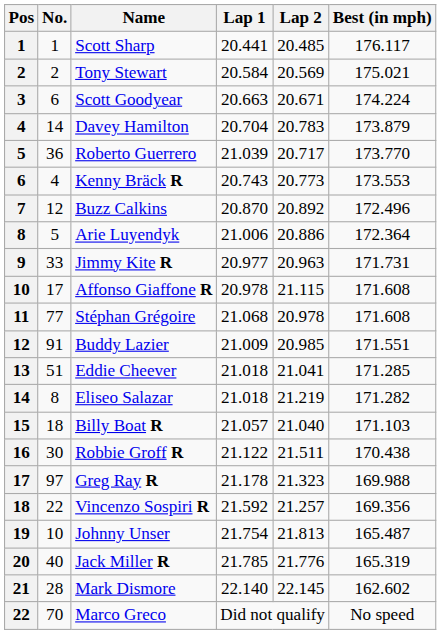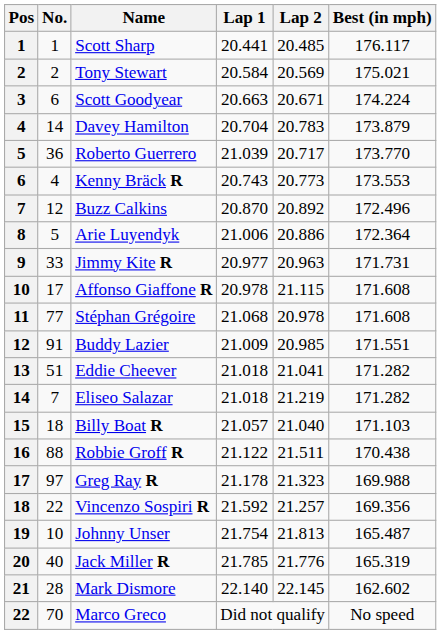 <table class="wikitable sortable" "style=fontsize=95%">
 <tr>
 <th>Pos</th>
 <th>No.</th>
 <th>Name</th>
 <th>Lap 1</th>
 <th>Lap 2</th>
 <th>Best (in mph)</th>
 </tr>
 <tr>
 <th scope="row">1</th>
 <td align=center>1</td>
 <td> <a href='#'>Scott Sharp</a></td>
 <td align="center">20.441</td>
 <td align="center">20.485</td>
 <td align="center">176.117</td>
 </tr>
 <tr>
 <th scope="row">2</th>
 <td align=center>2</td>
 <td> <a href='#'>Tony Stewart</a></td>
 <td align="center">20.584</td>
 <td align="center">20.569</td>
 <td align="center">175.021</td>
 </tr>
 <tr>
 <th scope="row">3</th>
 <td align=center>6</td>
 <td> <a href='#'>Scott Goodyear</a></td>
 <td align="center">20.663</td>
 <td align="center">20.671</td>
 <td align="center">174.224</td>
 </tr>
 <tr>
 <th scope="row">4</th>
 <td align=center>14</td>
 <td> <a href='#'>Davey Hamilton</a></td>
 <td align="center">20.704</td>
 <td align="center">20.783</td>
 <td align="center">173.879</td>
 </tr>
 <tr>
 <th scope="row">5</th>
 <td align=center>36</td>
 <td> <a href='#'>Roberto Guerrero</a></td>
 <td align="center">21.039</td>
 <td align="center">20.717</td>
 <td align="center">173.770</td>
 </tr>
 <tr>
 <th scope="row">6</th>
 <td align=center>4</td>
 <td> <a href='#'>Kenny Bräck</a> <strong><span>R</span></strong></td>
 <td align="center">20.743</td>
 <td align="center">20.773</td>
 <td align="center">173.553</td>
 </tr>
 <tr>
 <th scope="row">7</th>
 <td align=center>12</td>
 <td> <a href='#'>Buzz Calkins</a></td>
 <td align="center">20.870</td>
 <td align="center">20.892</td>
 <td align="center">172.496</td>
 </tr>
 <tr>
 <th scope="row">8</th>
 <td align=center>5</td>
 <td> <a href='#'>Arie Luyendyk</a></td>
 <td align="center">21.006</td>
 <td align="center">20.886</td>
 <td align="center">172.364</td>
 </tr>
 <tr>
 <th scope="row">9</th>
 <td align=center>33</td>
 <td> <a href='#'>Jimmy Kite</a> <strong><span>R</span></strong></td>
 <td align="center">20.977</td>
 <td align="center">20.963</td>
 <td align="center">171.731</td>
 </tr>
 <tr>
 <th scope="row">10</th>
 <td align=center>17</td>
 <td> <a href='#'>Affonso Giaffone</a> <strong><span>R</span></strong></td>
 <td align="center">20.978</td>
 <td align="center">21.115</td>
 <td align="center">171.608</td>
 </tr>
 <tr>
 <th scope="row">11</th>
 <td align=center>77</td>
 <td> <a href='#'>Stéphan Grégoire</a></td>
 <td align="center">21.068</td>
 <td align="center">20.978</td>
 <td align="center">171.608</td>
 </tr>
 <tr>
 <th scope="row">12</th>
 <td align=center>91</td>
 <td> <a href='#'>Buddy Lazier</a></td>
 <td align="center">21.009</td>
 <td align="center">20.985</td>
 <td align="center">171.551</td>
 </tr>
 <tr>
 <th scope="row">13</th>
 <td align=center>51</td>
 <td> <a href='#'>Eddie Cheever</a></td>
 <td align="center">21.018</td>
 <td align="center">21.041</td>
-<td align="center">171.285</td>
+<td align="center">171.282</td>
 </tr>
 <tr>
 <th scope="row">14</th>
-<td align=center>8</td>
+<td align=center>7</td>
 <td> <a href='#'>Eliseo Salazar</a></td>
 <td align="center">21.018</td>
 <td align="center">21.219</td>
 <td align="center">171.282</td>
 </tr>
 <tr>
 <th scope="row">15</th>
 <td align=center>18</td>
 <td> <a href='#'>Billy Boat</a> <strong><span>R</span></strong></td>
 <td align="center">21.057</td>
 <td align="center">21.040</td>
 <td align="center">171.103</td>
 </tr>
 <tr>
 <th scope="row">16</th>
-<td align=center>30</td>
+<td align=center>88</td>
 <td> <a href='#'>Robbie Groff</a> <strong><span>R</span></strong></td>
 <td align="center">21.122</td>
 <td align="center">21.511</td>
 <td align="center">170.438</td>
 </tr>
 <tr>
 <th scope="row">17</th>
 <td align=center>97</td>
 <td> <a href='#'>Greg Ray</a> <strong><span>R</span></strong></td>
 <td align="center">21.178</td>
 <td align="center">21.323</td>
 <td align="center">169.988</td>
 </tr>
 <tr>
 <th scope="row">18</th>
 <td align=center>22</td>
 <td> <a href='#'>Vincenzo Sospiri</a> <strong><span>R</span></strong></td>
 <td align="center">21.592</td>
 <td align="center">21.257</td>
 <td align="center">169.356</td>
 </tr>
 <tr>
 <th scope="row">19</th>
 <td align=center>10</td>
 <td> <a href='#'>Johnny Unser</a></td>
 <td align="center">21.754</td>
 <td align="center">21.813</td>
 <td align="center">165.487</td>
 </tr>
 <tr>
 <th scope="row">20</th>
 <td align=center>40</td>
 <td> <a href='#'>Jack Miller</a> <strong><span>R</span></strong></td>
 <td align="center">21.785</td>
 <td align="center">21.776</td>
 <td align="center">165.319</td>
 </tr>
 <tr>
 <th scope="row">21</th>
 <td align=center>28</td>
 <td> <a href='#'>Mark Dismore</a></td>
 <td align="center">22.140</td>
 <td align="center">22.145</td>
 <td align="center">162.602</td>
 </tr>
 <tr>
 <th scope="row">22</th>
 <td align=center>70</td>
 <td> <a href='#'>Marco Greco</a></td>
 <td colspan=2 align="center">Did not qualify</td>
 <td align="center">No speed</td>
 </tr>
 </table>
